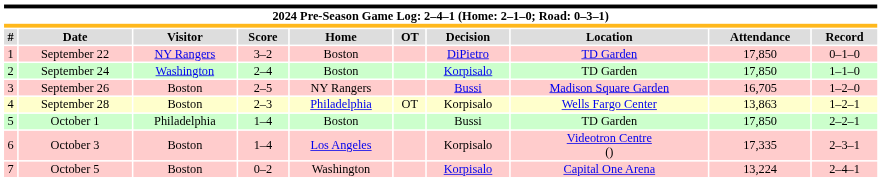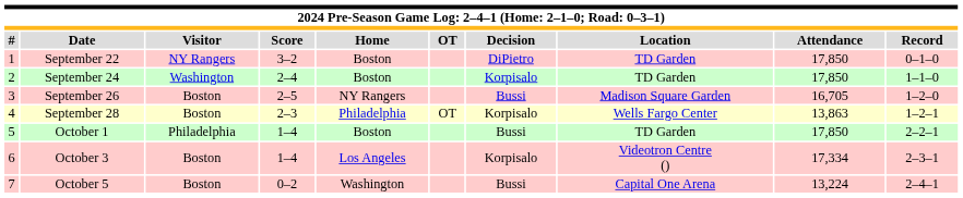 <table class="toccolours collapsible collapsed" style="width:90%; clear:both; margin:1.5em auto; text-align:center;">
 <tr>
 <th colspan=11 style="background:#FFFFFF; border-top:#010101 5px solid; border-bottom:#FFB81C 5px solid;">2024 Pre-Season Game Log: 2–4–1 (Home: 2–1–0; Road: 0–3–1)</th>
 </tr>
 <tr style="text-align:center; background:#ddd;">
 <th>#</th>
 <th>Date</th>
 <th>Visitor</th>
 <th>Score</th>
 <th>Home</th>
 <th>OT</th>
 <th>Decision</th>
 <th>Location</th>
 <th>Attendance</th>
 <th>Record</th>
 </tr>
 <tr style="background:#fcc;">
 <td>1</td>
 <td>September 22</td>
 <td><a href='#'>NY Rangers</a></td>
 <td>3–2</td>
 <td>Boston</td>
 <td></td>
 <td><a href='#'>DiPietro</a></td>
 <td><a href='#'>TD Garden</a></td>
 <td>17,850</td>
 <td>0–1–0</td>
 </tr>
 <tr style="background:#cfc;">
 <td>2</td>
 <td>September 24</td>
 <td><a href='#'>Washington</a></td>
 <td>2–4</td>
 <td>Boston</td>
 <td></td>
 <td><a href='#'>Korpisalo</a></td>
 <td>TD Garden</td>
 <td>17,850</td>
 <td>1–1–0</td>
 </tr>
 <tr style="background:#fcc;">
 <td>3</td>
 <td>September 26</td>
 <td>Boston</td>
 <td>2–5</td>
 <td>NY Rangers</td>
 <td></td>
 <td><a href='#'>Bussi</a></td>
 <td><a href='#'>Madison Square Garden</a></td>
 <td>16,705</td>
 <td>1–2–0</td>
 </tr>
 <tr style="background:#ffc;">
 <td>4</td>
 <td>September 28</td>
 <td>Boston</td>
 <td>2–3</td>
 <td><a href='#'>Philadelphia</a></td>
 <td>OT</td>
 <td>Korpisalo</td>
 <td><a href='#'>Wells Fargo Center</a></td>
 <td>13,863</td>
 <td>1–2–1</td>
 </tr>
 <tr style="background:#cfc;">
 <td>5</td>
 <td>October 1</td>
 <td>Philadelphia</td>
 <td>1–4</td>
 <td>Boston</td>
 <td></td>
 <td>Bussi</td>
 <td>TD Garden</td>
 <td>17,850</td>
 <td>2–2–1</td>
 </tr>
 <tr style="background:#fcc;">
 <td>6</td>
 <td>October 3</td>
 <td>Boston</td>
 <td>1–4</td>
 <td><a href='#'>Los Angeles</a></td>
 <td></td>
 <td>Korpisalo</td>
 <td><a href='#'>Videotron Centre</a><br>()</td>
-<td>17,335</td>
+<td>17,334</td>
 <td>2–3–1</td>
 </tr>
 <tr style="background:#fcc;">
 <td>7</td>
 <td>October 5</td>
 <td>Boston</td>
 <td>0–2</td>
 <td>Washington</td>
 <td></td>
-<td><a href='#'>Korpisalo</a></td>
+<td>Bussi</td>
 <td><a href='#'>Capital One Arena</a></td>
 <td>13,224</td>
 <td>2–4–1</td>
 </tr>
 </table>
